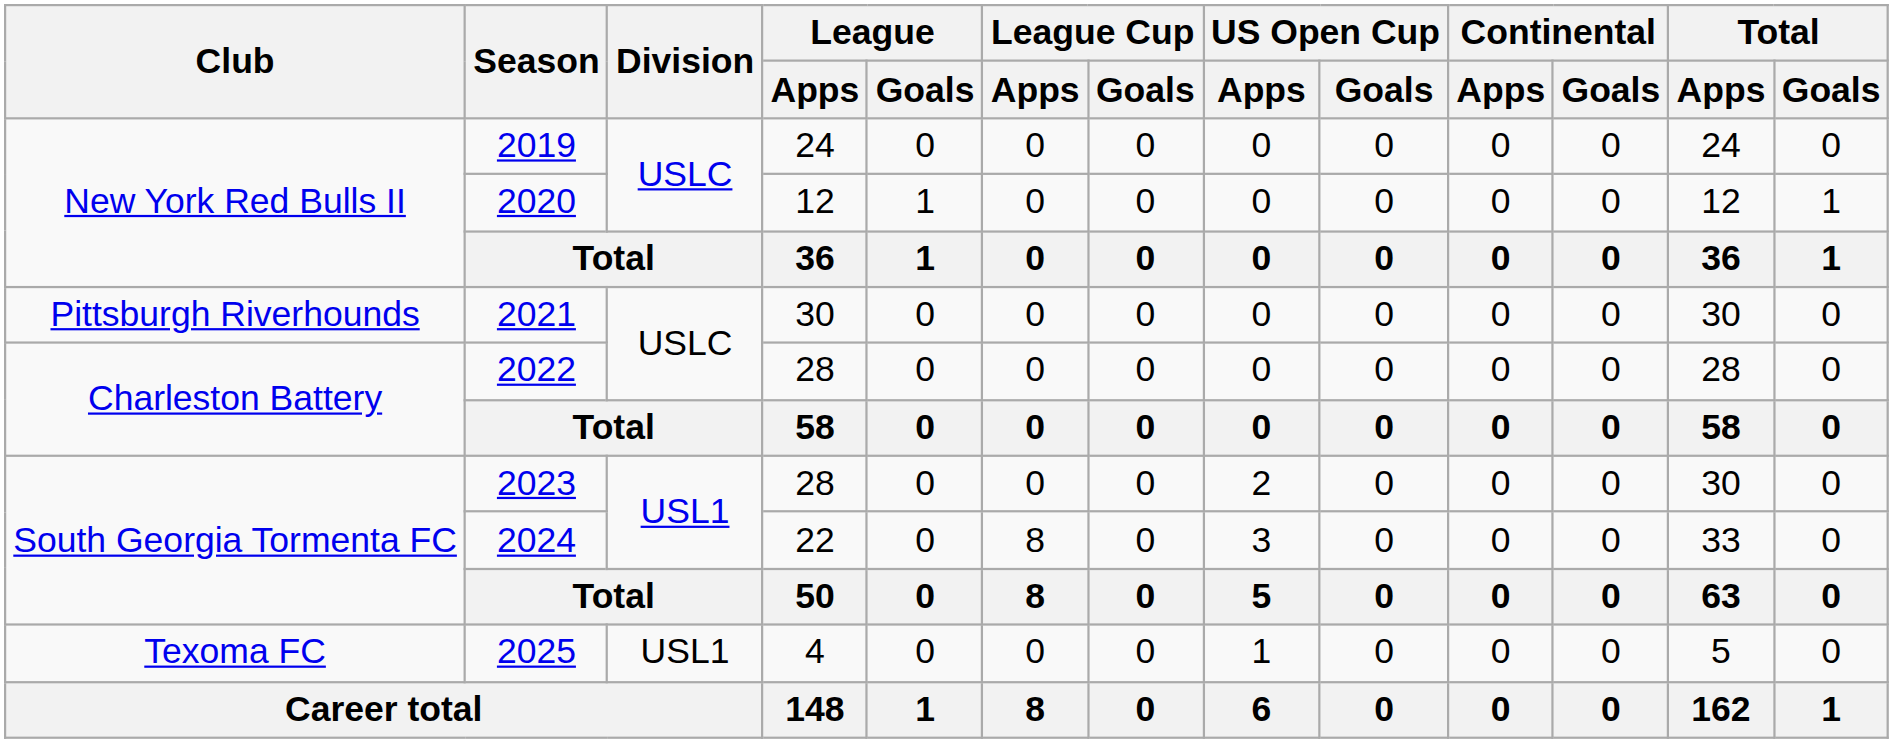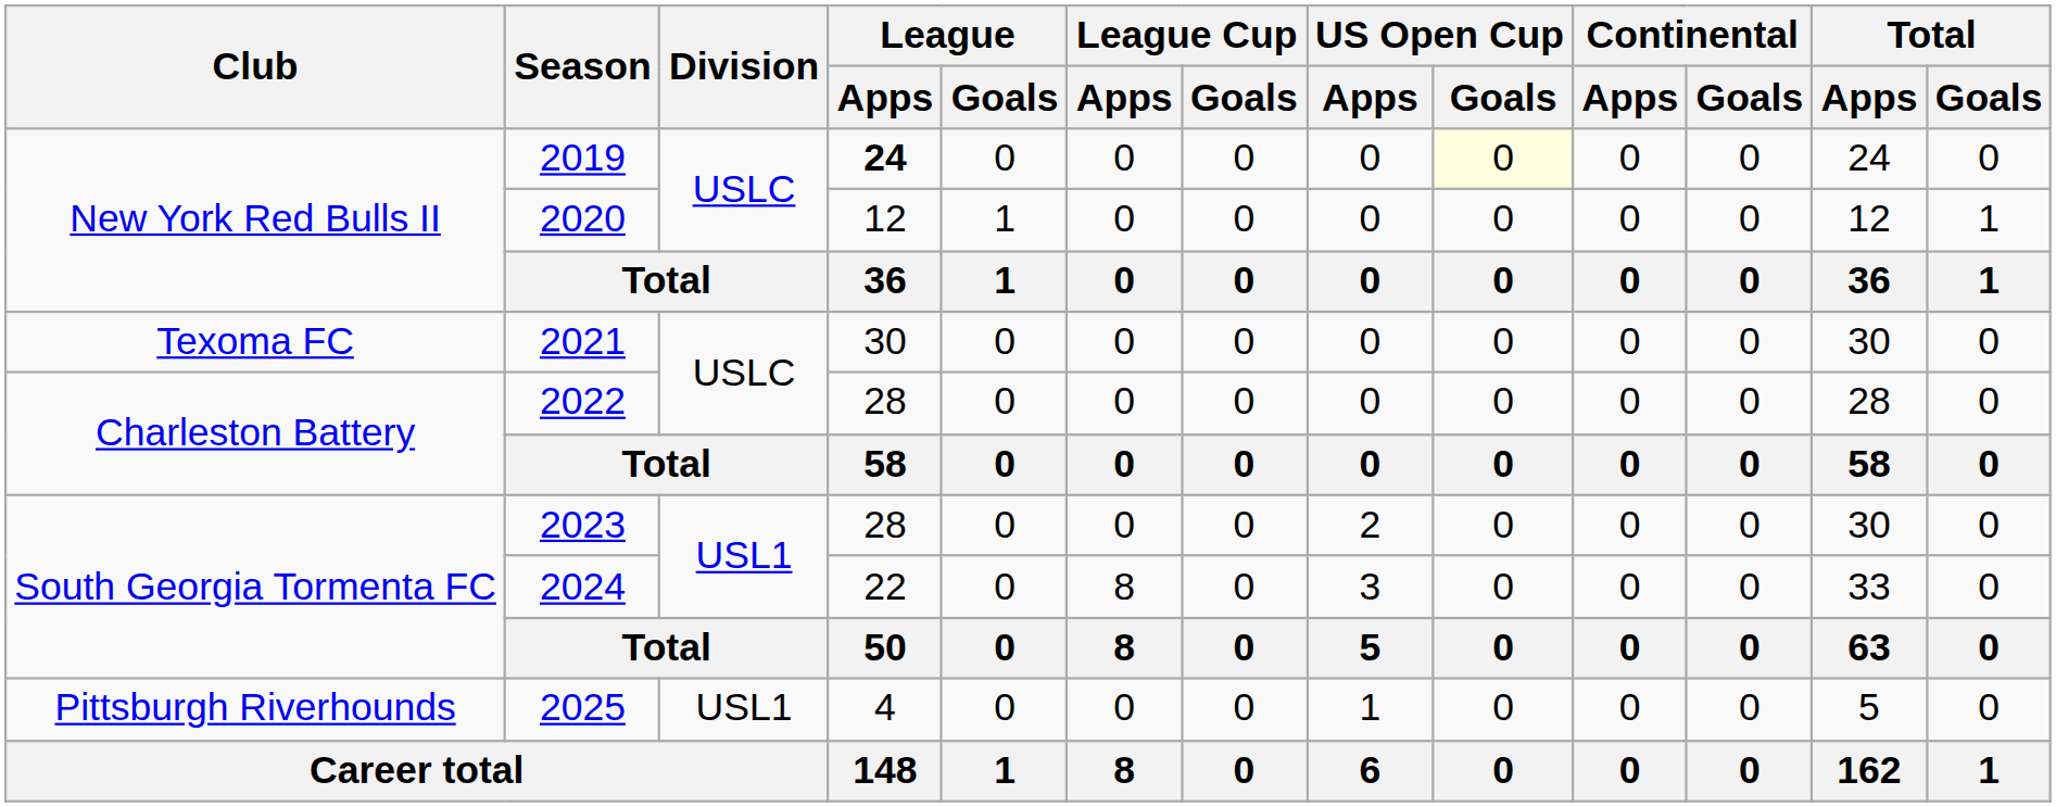 <table class="wikitable" style="text-align: center;">
 <tr>
 <th rowspan="2">Club</th>
 <th rowspan="2">Season</th>
 <th rowspan="2">Division</th>
 <th colspan="2">League</th>
 <th colspan="2">League Cup</th>
 <th colspan="2">US Open Cup</th>
 <th colspan="2">Continental</th>
 <th colspan="2">Total</th>
 </tr>
 <tr>
 <th>Apps</th>
 <th>Goals</th>
 <th>Apps</th>
 <th>Goals</th>
 <th>Apps</th>
 <th>Goals</th>
 <th>Apps</th>
 <th>Goals</th>
 <th>Apps</th>
 <th>Goals</th>
 </tr>
 <tr>
 <td rowspan="3"><a href='#'>New York Red Bulls II</a></td>
 <td><a href='#'>2019</a></td>
 <td rowspan="2"><a href='#'>USLC</a></td>
-<td>24</td>
+<td><strong>24</strong></td>
 <td>0</td>
 <td>0</td>
 <td>0</td>
 <td>0</td>
-<td>0</td>
+<td style="background: lightyellow;">0</td>
 <td>0</td>
 <td>0</td>
 <td>24</td>
 <td>0</td>
 </tr>
 <tr>
 <td><a href='#'>2020</a></td>
 <td>12</td>
 <td>1</td>
 <td>0</td>
 <td>0</td>
 <td>0</td>
 <td>0</td>
 <td>0</td>
 <td>0</td>
 <td>12</td>
 <td>1</td>
 </tr>
 <tr>
 <th colspan="2">Total</th>
 <th>36</th>
 <th>1</th>
 <th>0</th>
 <th>0</th>
 <th>0</th>
 <th>0</th>
 <th>0</th>
 <th>0</th>
 <th>36</th>
 <th>1</th>
 </tr>
 <tr>
-<td><a href='#'>Pittsburgh Riverhounds</a></td>
+<td><a href='#'>Texoma FC</a></td>
 <td><a href='#'>2021</a></td>
 <td rowspan="2">USLC</td>
 <td>30</td>
 <td>0</td>
 <td>0</td>
 <td>0</td>
 <td>0</td>
 <td>0</td>
 <td>0</td>
 <td>0</td>
 <td>30</td>
 <td>0</td>
 </tr>
 <tr>
 <td rowspan="2"><a href='#'>Charleston Battery</a></td>
 <td><a href='#'>2022</a></td>
 <td>28</td>
 <td>0</td>
 <td>0</td>
 <td>0</td>
 <td>0</td>
 <td>0</td>
 <td>0</td>
 <td>0</td>
 <td>28</td>
 <td>0</td>
 </tr>
 <tr>
 <th colspan="2">Total</th>
 <th>58</th>
 <th>0</th>
 <th>0</th>
 <th>0</th>
 <th>0</th>
 <th>0</th>
 <th>0</th>
 <th>0</th>
 <th>58</th>
 <th>0</th>
 </tr>
 <tr>
 <td rowspan="3"><a href='#'>South Georgia Tormenta FC</a></td>
 <td><a href='#'>2023</a></td>
 <td rowspan="2"><a href='#'>USL1</a></td>
 <td>28</td>
 <td>0</td>
 <td>0</td>
 <td>0</td>
 <td>2</td>
 <td>0</td>
 <td>0</td>
 <td>0</td>
 <td>30</td>
 <td>0</td>
 </tr>
 <tr>
 <td><a href='#'>2024</a></td>
 <td>22</td>
 <td>0</td>
 <td>8</td>
 <td>0</td>
 <td>3</td>
 <td>0</td>
 <td>0</td>
 <td>0</td>
 <td>33</td>
 <td>0</td>
 </tr>
 <tr>
 <th colspan="2">Total</th>
 <th>50</th>
 <th>0</th>
 <th>8</th>
 <th>0</th>
 <th>5</th>
 <th>0</th>
 <th>0</th>
 <th>0</th>
 <th>63</th>
 <th>0</th>
 </tr>
 <tr>
-<td><a href='#'>Texoma FC</a></td>
+<td><a href='#'>Pittsburgh Riverhounds</a></td>
 <td><a href='#'>2025</a></td>
 <td>USL1</td>
 <td>4</td>
 <td>0</td>
 <td>0</td>
 <td>0</td>
 <td>1</td>
 <td>0</td>
 <td>0</td>
 <td>0</td>
 <td>5</td>
 <td>0</td>
 </tr>
 <tr>
 <th colspan="3">Career total</th>
 <th>148</th>
 <th>1</th>
 <th>8</th>
 <th>0</th>
 <th>6</th>
 <th>0</th>
 <th>0</th>
 <th>0</th>
 <th>162</th>
 <th>1</th>
 </tr>
 </table>
